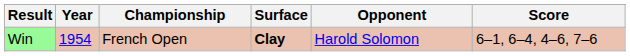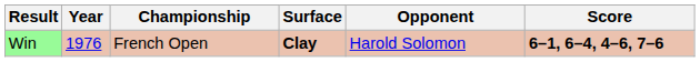 <table class="sortable wikitable">
 <tr>
 <th style="width:40px">Result</th>
 <th style="width:40px">Year</th>
 <th style="width:160px">Championship</th>
 <th style="width:50px">Surface</th>
 <th style="width:170px">Opponent</th>
 <th style="width:160px" class="unsortable">Score</th>
 </tr>
 <tr style="background:#EBC2AF;">
 <td style="background:#98fb98;">Win</td>
-<td><a href='#'>1954</a></td>
+<td><a href='#'>1976</a></td>
 <td>French Open</td>
 <td><strong>Clay</strong></td>
 <td> <a href='#'>Harold Solomon</a></td>
-<td>6–1, 6–4, 4–6, 7–6</td>
+<td><strong>6–1, 6–4, 4–6, 7–6</strong></td>
 </tr>
 </table>
